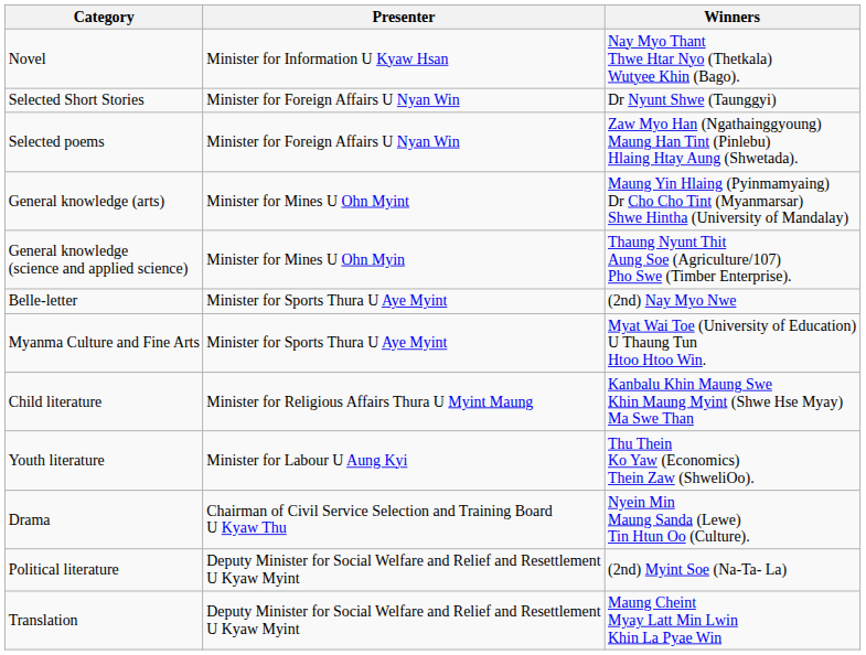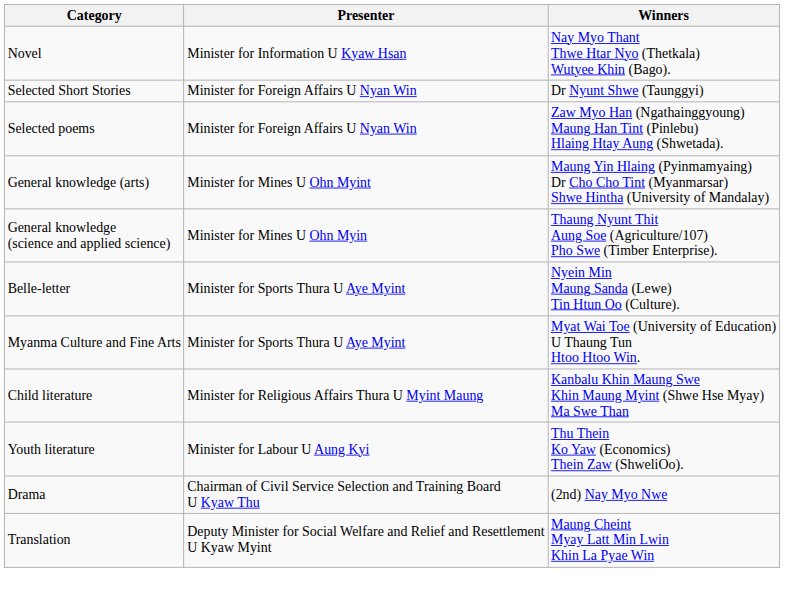 <table class=wikitable>
 <tr>
 <th>Category</th>
 <th>Presenter</th>
 <th>Winners</th>
 </tr>
 <tr>
 <td>Novel</td>
 <td>Minister for Information U <a href='#'>Kyaw Hsan</a></td>
 <td><a href='#'>Nay Myo Thant</a><br><a href='#'>Thwe Htar Nyo</a> (Thetkala)<br><a href='#'>Wutyee Khin</a> (Bago).</td>
 </tr>
 <tr>
 <td>Selected Short Stories</td>
 <td>Minister for Foreign Affairs U <a href='#'>Nyan Win</a></td>
 <td>Dr <a href='#'>Nyunt Shwe</a> (Taunggyi)</td>
 </tr>
 <tr>
 <td>Selected poems</td>
 <td>Minister for Foreign Affairs U <a href='#'>Nyan Win</a></td>
 <td><a href='#'>Zaw Myo Han</a> (Ngathainggyoung)<br><a href='#'>Maung Han Tint</a> (Pinlebu)<br><a href='#'>Hlaing Htay Aung</a> (Shwetada).</td>
 </tr>
 <tr>
 <td>General knowledge (arts)</td>
 <td>Minister for Mines U <a href='#'>Ohn Myint</a></td>
 <td><a href='#'>Maung Yin Hlaing</a> (Pyinmamyaing)<br>Dr <a href='#'>Cho Cho Tint</a> (Myanmarsar)<br><a href='#'>Shwe Hintha</a> (University of Mandalay)</td>
 </tr>
 <tr>
 <td>General knowledge<br>(science and applied science)</td>
 <td>Minister for Mines U <a href='#'>Ohn Myin</a></td>
 <td><a href='#'>Thaung Nyunt Thit</a><br><a href='#'>Aung Soe</a> (Agriculture/107)<br><a href='#'>Pho Swe</a> (Timber Enterprise).</td>
 </tr>
 <tr>
 <td>Belle-letter</td>
 <td>Minister for Sports Thura U <a href='#'>Aye Myint</a></td>
-<td>(2nd) <a href='#'>Nay Myo Nwe</a></td>
+<td><a href='#'>Nyein Min</a><br><a href='#'>Maung Sanda</a> (Lewe)<br><a href='#'>Tin Htun Oo</a> (Culture).</td>
 </tr>
 <tr>
 <td>Myanma Culture and Fine Arts</td>
 <td>Minister for Sports Thura U <a href='#'>Aye Myint</a></td>
 <td><a href='#'>Myat Wai Toe</a> (University of Education)<br>U Thaung Tun<br><a href='#'>Htoo Htoo Win</a>.</td>
 </tr>
 <tr>
 <td>Child literature</td>
 <td>Minister for Religious Affairs Thura U <a href='#'>Myint Maung</a></td>
 <td><a href='#'>Kanbalu Khin Maung Swe</a><br><a href='#'>Khin Maung Myint</a> (Shwe Hse Myay)<br><a href='#'>Ma Swe Than</a></td>
 </tr>
 <tr>
 <td>Youth literature</td>
 <td>Minister for Labour U <a href='#'>Aung Kyi</a></td>
 <td><a href='#'>Thu Thein</a><br> <a href='#'>Ko Yaw</a> (Economics) <br><a href='#'>Thein Zaw</a> (ShweliOo).</td>
 </tr>
 <tr>
 <td>Drama</td>
 <td>Chairman of Civil Service Selection and Training Board<br> U <a href='#'>Kyaw Thu</a></td>
-<td><a href='#'>Nyein Min</a><br><a href='#'>Maung Sanda</a> (Lewe)<br><a href='#'>Tin Htun Oo</a> (Culture).</td>
-</tr>
-<tr>
-<td>Political literature</td>
-<td>Deputy Minister for Social Welfare and Relief and Resettlement<br>U Kyaw Myint</td>
-<td>(2nd) <a href='#'>Myint Soe</a> (Na-Ta- La)</td>
+<td>(2nd) <a href='#'>Nay Myo Nwe</a></td>
 </tr>
 <tr>
 <td>Translation</td>
 <td>Deputy Minister for Social Welfare and Relief and Resettlement<br>U Kyaw Myint</td>
 <td><a href='#'>Maung Cheint</a><br><a href='#'>Myay Latt Min Lwin</a><br><a href='#'>Khin La Pyae Win</a></td>
 </tr>
 </table>
